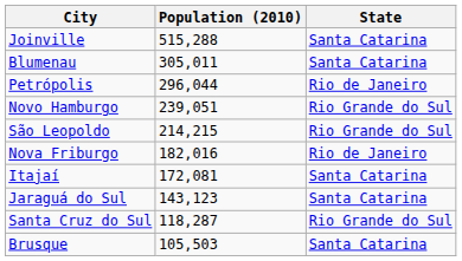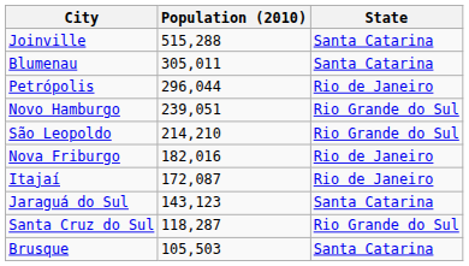 <table class="wikitable sortable">
 <tr>
 <th>City</th>
 <th>Population (2010)</th>
 <th>State </th>
 </tr>
 <tr>
 <td><a href='#'>Joinville</a></td>
 <td>515,288</td>
 <td><a href='#'>Santa Catarina</a></td>
 </tr>
 <tr>
 <td><a href='#'>Blumenau</a></td>
 <td>305,011</td>
 <td><a href='#'>Santa Catarina</a></td>
 </tr>
 <tr>
 <td><a href='#'>Petrópolis</a></td>
 <td>296,044</td>
 <td><a href='#'>Rio de Janeiro</a></td>
 </tr>
 <tr>
 <td><a href='#'>Novo Hamburgo</a></td>
 <td>239,051</td>
 <td><a href='#'>Rio Grande do Sul</a></td>
 </tr>
 <tr>
 <td><a href='#'>São Leopoldo</a></td>
-<td>214,215</td>
+<td>214,210</td>
 <td><a href='#'>Rio Grande do Sul</a></td>
 </tr>
 <tr>
 <td><a href='#'>Nova Friburgo</a></td>
 <td>182,016</td>
 <td><a href='#'>Rio de Janeiro</a></td>
 </tr>
 <tr>
 <td><a href='#'>Itajaí</a></td>
-<td>172,081</td>
-<td><a href='#'>Santa Catarina</a></td>
+<td>172,087</td>
+<td><a href='#'>Rio de Janeiro</a></td>
 </tr>
 <tr>
 <td><a href='#'>Jaraguá do Sul</a></td>
 <td>143,123</td>
 <td><a href='#'>Santa Catarina</a></td>
 </tr>
 <tr>
 <td><a href='#'>Santa Cruz do Sul</a></td>
 <td>118,287</td>
 <td><a href='#'>Rio Grande do Sul</a></td>
 </tr>
 <tr>
 <td><a href='#'>Brusque</a></td>
 <td>105,503</td>
 <td><a href='#'>Santa Catarina</a></td>
 </tr>
 </table>
